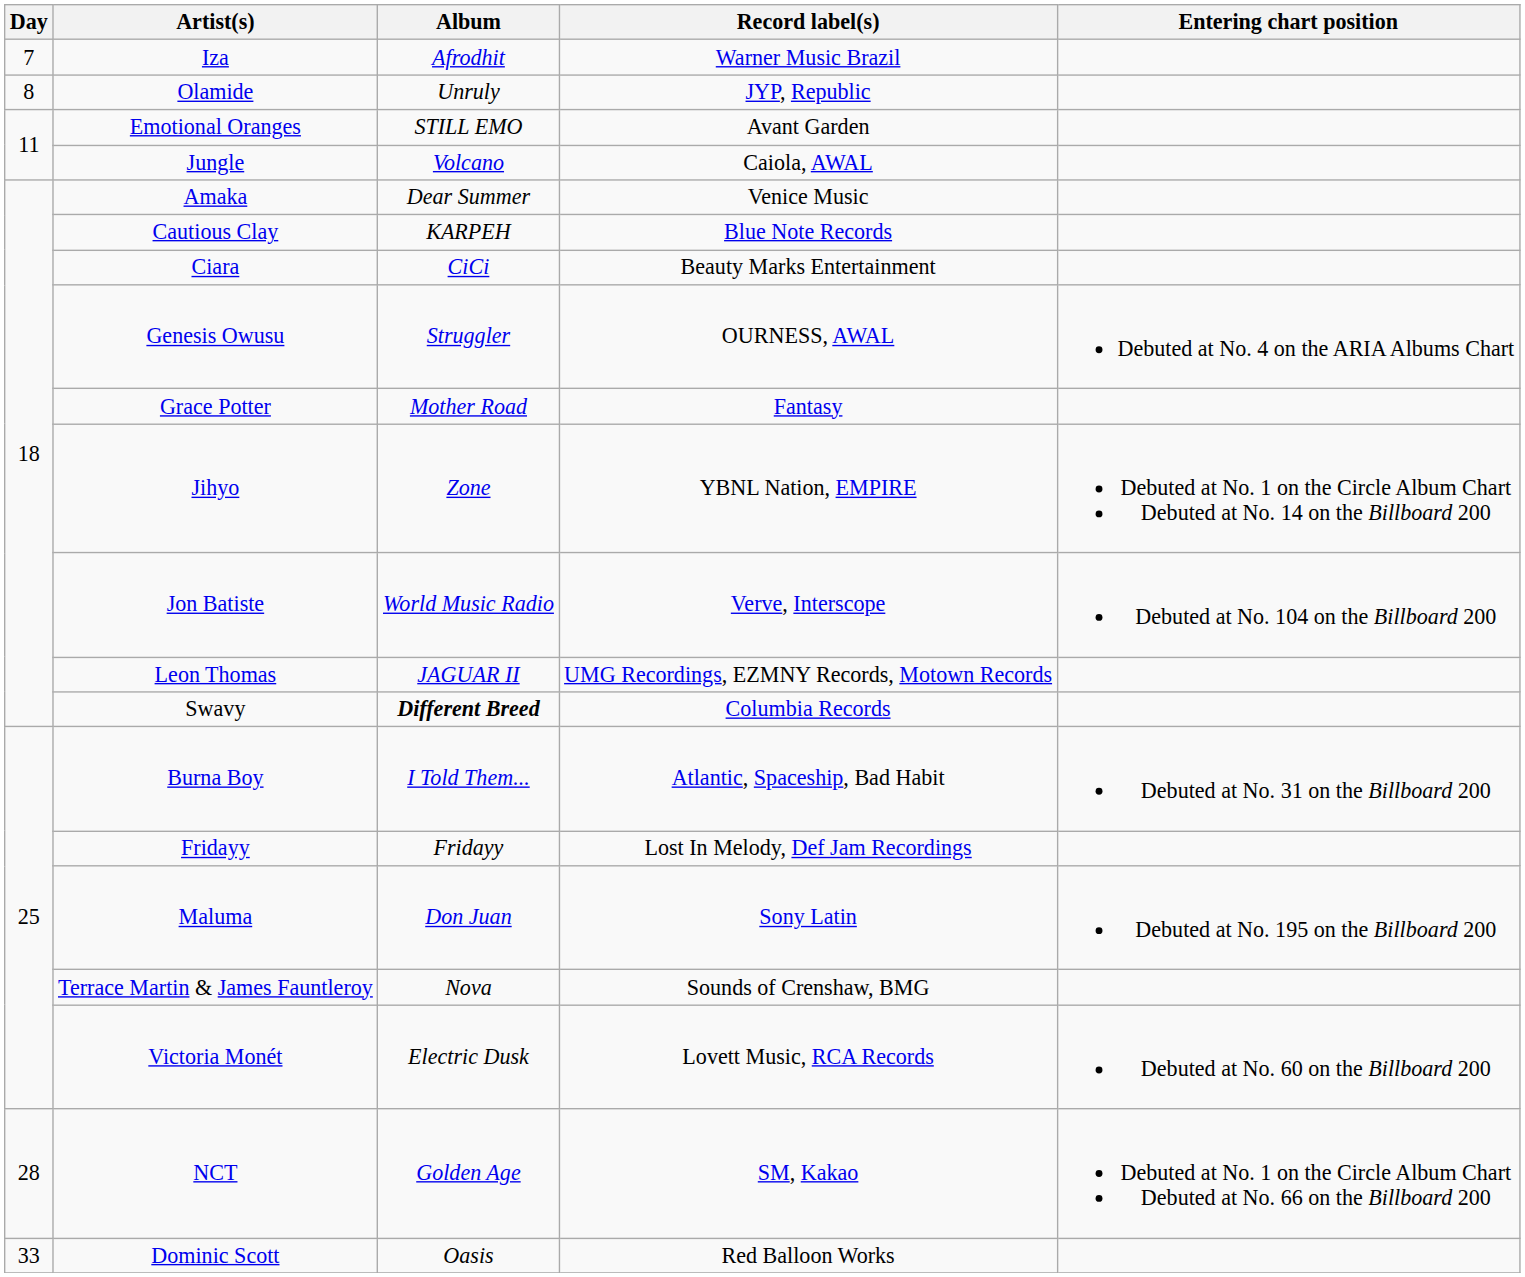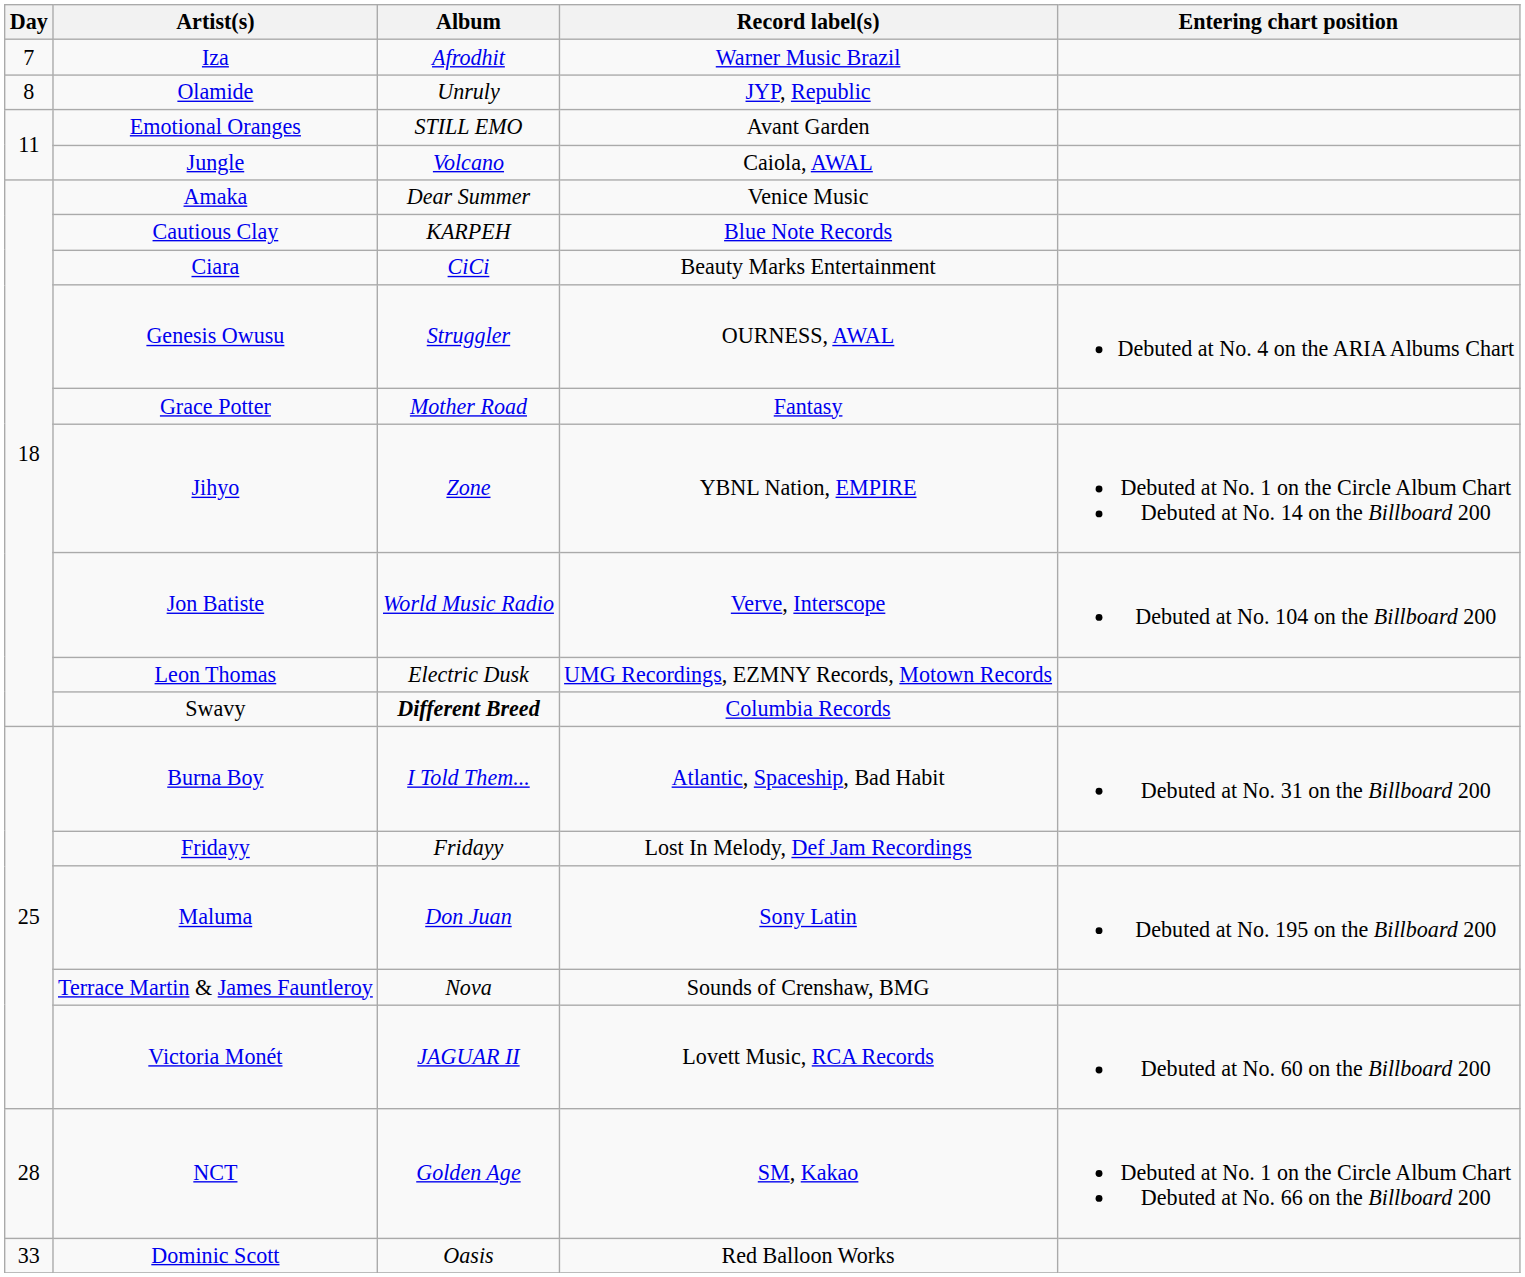 <table class="wikitable" style="text-align:center;">
 <tr>
 <th scope="col">Day</th>
 <th scope="col">Artist(s)</th>
 <th scope="col">Album</th>
 <th scope="col">Record label(s)</th>
 <th scope="col">Entering chart position</th>
 </tr>
 <tr>
 <td>7</td>
 <td><a href='#'>Iza</a></td>
 <td><em><a href='#'>Afrodhit</a></em></td>
 <td><a href='#'>Warner Music Brazil</a></td>
 <td></td>
 </tr>
 <tr>
 <td>8</td>
 <td><a href='#'>Olamide</a></td>
 <td><em>Unruly</em></td>
 <td><a href='#'>JYP</a>, <a href='#'>Republic</a></td>
 <td></td>
 </tr>
 <tr>
 <td rowspan="2">11</td>
 <td><a href='#'>Emotional Oranges</a></td>
 <td><em>STILL EMO</em></td>
 <td>Avant Garden</td>
 <td></td>
 </tr>
 <tr>
 <td><a href='#'>Jungle</a></td>
 <td><em><a href='#'>Volcano</a></em></td>
 <td>Caiola, <a href='#'>AWAL</a></td>
 <td></td>
 </tr>
 <tr>
 <td rowspan="9">18</td>
 <td><a href='#'>Amaka</a></td>
 <td><em>Dear Summer</em></td>
 <td>Venice Music</td>
 <td></td>
 </tr>
 <tr>
 <td><a href='#'>Cautious Clay</a></td>
 <td><em>KARPEH</em></td>
 <td><a href='#'>Blue Note Records</a></td>
 <td></td>
 </tr>
 <tr>
 <td><a href='#'>Ciara</a></td>
 <td><em><a href='#'>CiCi</a></em></td>
 <td>Beauty Marks Entertainment</td>
 <td></td>
 </tr>
 <tr>
 <td><a href='#'>Genesis Owusu</a></td>
 <td><em><a href='#'>Struggler</a></em></td>
 <td>OURNESS, <a href='#'>AWAL</a></td>
 <td><br><ul><li>Debuted at No. 4 on the ARIA Albums Chart</li></ul></td>
 </tr>
 <tr>
 <td><a href='#'>Grace Potter</a></td>
 <td><em><a href='#'>Mother Road</a></em></td>
 <td><a href='#'>Fantasy</a></td>
 <td></td>
 </tr>
 <tr>
 <td><a href='#'>Jihyo</a></td>
 <td><em><a href='#'>Zone</a></em></td>
 <td>YBNL Nation, <a href='#'>EMPIRE</a></td>
 <td><br><ul><li>Debuted at No. 1 on the Circle Album Chart</li><li>Debuted at No. 14 on the <em>Billboard</em> 200</li></ul></td>
 </tr>
 <tr>
 <td><a href='#'>Jon Batiste</a></td>
 <td><em><a href='#'>World Music Radio</a></em></td>
 <td><a href='#'>Verve</a>, <a href='#'>Interscope</a></td>
 <td><br><ul><li>Debuted at No. 104 on the <em>Billboard</em> 200</li></ul></td>
 </tr>
 <tr>
 <td><a href='#'>Leon Thomas</a></td>
-<td><em><a href='#'>JAGUAR II</a></em></td>
+<td><em>Electric Dusk</em></td>
 <td><a href='#'>UMG Recordings</a>, EZMNY Records, <a href='#'>Motown Records</a></td>
 <td></td>
 </tr>
 <tr>
 <td>Swavy</td>
 <td><strong><em>Different Breed</em></strong></td>
 <td><a href='#'>Columbia Records</a></td>
 <td></td>
 </tr>
 <tr>
 <td rowspan="5">25</td>
 <td><a href='#'>Burna Boy</a></td>
 <td><em><a href='#'>I Told Them...</a></em></td>
 <td><a href='#'>Atlantic</a>, <a href='#'>Spaceship</a>, Bad Habit</td>
 <td><br><ul><li>Debuted at No. 31 on the <em>Billboard</em> 200</li></ul></td>
 </tr>
 <tr>
 <td><a href='#'>Fridayy</a></td>
 <td><em>Fridayy</em></td>
 <td>Lost In Melody, <a href='#'>Def Jam Recordings</a></td>
 <td></td>
 </tr>
 <tr>
 <td><a href='#'>Maluma</a></td>
 <td><em><a href='#'>Don Juan</a></em></td>
 <td><a href='#'>Sony Latin</a></td>
 <td><br><ul><li>Debuted at No. 195 on the <em>Billboard</em> 200</li></ul></td>
 </tr>
 <tr>
 <td><a href='#'>Terrace Martin</a> & <a href='#'>James Fauntleroy</a></td>
 <td><em>Nova</em></td>
 <td>Sounds of Crenshaw, BMG</td>
 <td></td>
 </tr>
 <tr>
 <td><a href='#'>Victoria Monét</a></td>
-<td><em>Electric Dusk</em></td>
+<td><em><a href='#'>JAGUAR II</a></em></td>
 <td>Lovett Music, <a href='#'>RCA Records</a></td>
 <td><br><ul><li>Debuted at No. 60 on the <em>Billboard</em> 200</li></ul></td>
 </tr>
 <tr>
 <td>28</td>
 <td><a href='#'>NCT</a></td>
 <td><em><a href='#'>Golden Age</a></em></td>
 <td><a href='#'>SM</a>, <a href='#'>Kakao</a></td>
 <td><br><ul><li>Debuted at No. 1 on the Circle Album Chart</li><li>Debuted at No. 66 on the <em>Billboard</em> 200</li></ul></td>
 </tr>
 <tr>
 <td>33</td>
 <td><a href='#'>Dominic Scott</a></td>
 <td><em>Oasis</em></td>
 <td>Red Balloon Works</td>
 <td></td>
 </tr>
 </table>
